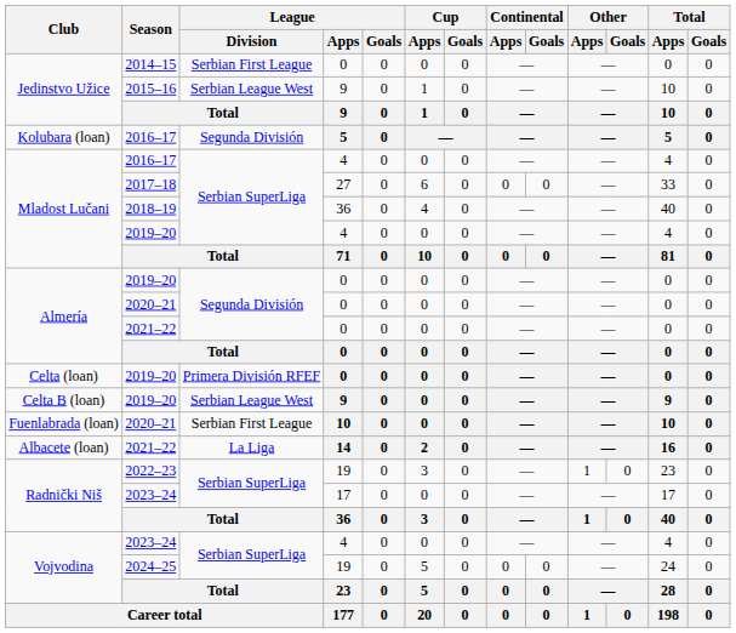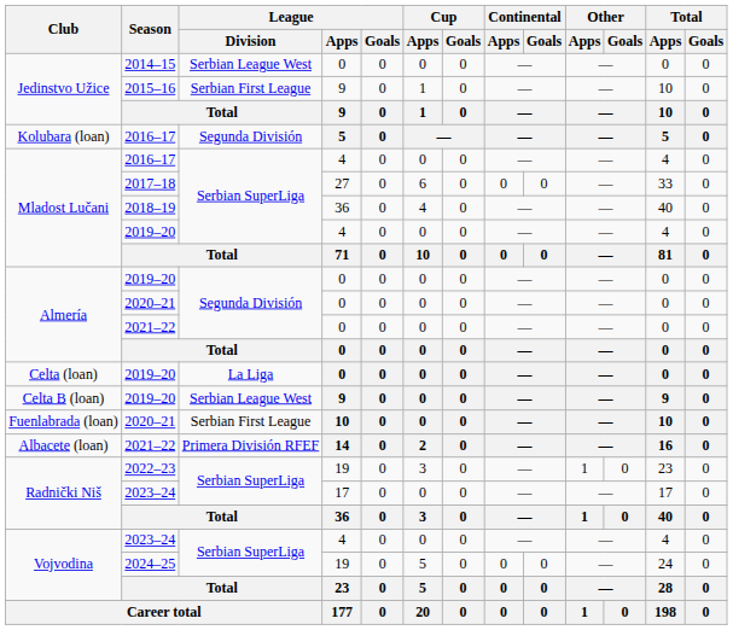 <table class="wikitable" style="text-align:center;font-size:90%">
 <tr>
 <th rowspan="2">Club</th>
 <th rowspan="2">Season</th>
 <th colspan="3">League</th>
 <th colspan="2">Cup</th>
 <th colspan="2">Continental</th>
 <th colspan="2">Other</th>
 <th colspan="2">Total</th>
 </tr>
 <tr>
 <th>Division</th>
 <th>Apps</th>
 <th>Goals</th>
 <th>Apps</th>
 <th>Goals</th>
 <th>Apps</th>
 <th>Goals</th>
 <th>Apps</th>
 <th>Goals</th>
 <th>Apps</th>
 <th>Goals</th>
 </tr>
 <tr>
 <td rowspan="3"><a href='#'>Jedinstvo Užice</a></td>
 <td><a href='#'>2014–15</a></td>
-<td><a href='#'>Serbian First League</a></td>
+<td><a href='#'>Serbian League West</a></td>
 <td>0</td>
 <td>0</td>
 <td>0</td>
 <td>0</td>
 <td colspan="2">—</td>
 <td colspan="2">—</td>
 <td>0</td>
 <td>0</td>
 </tr>
 <tr>
 <td><a href='#'>2015–16</a></td>
-<td><a href='#'>Serbian League West</a></td>
+<td><a href='#'>Serbian First League</a></td>
 <td>9</td>
 <td>0</td>
 <td>1</td>
 <td>0</td>
 <td colspan="2">—</td>
 <td colspan="2">—</td>
 <td>10</td>
 <td>0</td>
 </tr>
 <tr>
 <th colspan="2">Total</th>
 <th>9</th>
 <th>0</th>
 <th>1</th>
 <th>0</th>
 <th colspan="2">—</th>
 <th colspan="2">—</th>
 <th>10</th>
 <th>0</th>
 </tr>
 <tr>
 <td><a href='#'>Kolubara</a> (loan)</td>
 <td><a href='#'>2016–17</a></td>
 <td><a href='#'>Segunda División</a></td>
 <th>5</th>
 <th>0</th>
 <th colspan="2">—</th>
 <th colspan="2">—</th>
 <th colspan="2">—</th>
 <th>5</th>
 <th>0</th>
 </tr>
 <tr>
 <td rowspan="5"><a href='#'>Mladost Lučani</a></td>
 <td><a href='#'>2016–17</a></td>
 <td rowspan=4><a href='#'>Serbian SuperLiga</a></td>
 <td>4</td>
 <td>0</td>
 <td>0</td>
 <td>0</td>
 <td colspan="2">—</td>
 <td colspan="2">—</td>
 <td>4</td>
 <td>0</td>
 </tr>
 <tr>
 <td><a href='#'>2017–18</a></td>
 <td>27</td>
 <td>0</td>
 <td>6</td>
 <td>0</td>
 <td>0</td>
 <td>0</td>
 <td colspan="2">—</td>
 <td>33</td>
 <td>0</td>
 </tr>
 <tr>
 <td><a href='#'>2018–19</a></td>
 <td>36</td>
 <td>0</td>
 <td>4</td>
 <td>0</td>
 <td colspan="2">—</td>
 <td colspan="2">—</td>
 <td>40</td>
 <td>0</td>
 </tr>
 <tr>
 <td><a href='#'>2019–20</a></td>
 <td>4</td>
 <td>0</td>
 <td>0</td>
 <td>0</td>
 <td colspan="2">—</td>
 <td colspan="2">—</td>
 <td>4</td>
 <td>0</td>
 </tr>
 <tr>
 <th colspan="2">Total</th>
 <th>71</th>
 <th>0</th>
 <th>10</th>
 <th>0</th>
 <th>0</th>
 <th>0</th>
 <th colspan="2">—</th>
 <th>81</th>
 <th>0</th>
 </tr>
 <tr>
 <td rowspan="4"><a href='#'>Almería</a></td>
 <td><a href='#'>2019–20</a></td>
 <td rowspan="3"><a href='#'>Segunda División</a></td>
 <td>0</td>
 <td>0</td>
 <td>0</td>
 <td>0</td>
 <td colspan="2">—</td>
 <td colspan="2">—</td>
 <td>0</td>
 <td>0</td>
 </tr>
 <tr>
 <td><a href='#'>2020–21</a></td>
 <td>0</td>
 <td>0</td>
 <td>0</td>
 <td>0</td>
 <td colspan="2">—</td>
 <td colspan="2">—</td>
 <td>0</td>
 <td>0</td>
 </tr>
 <tr>
 <td><a href='#'>2021–22</a></td>
 <td>0</td>
 <td>0</td>
 <td>0</td>
 <td>0</td>
 <td colspan="2">—</td>
 <td colspan="2">—</td>
 <td>0</td>
 <td>0</td>
 </tr>
 <tr>
 <th colspan="2">Total</th>
 <th>0</th>
 <th>0</th>
 <th>0</th>
 <th>0</th>
 <th colspan="2">—</th>
 <th colspan="2">—</th>
 <th>0</th>
 <th>0</th>
 </tr>
 <tr>
 <td><a href='#'>Celta</a> (loan)</td>
 <td><a href='#'>2019–20</a></td>
-<td><a href='#'>Primera División RFEF</a></td>
+<td><a href='#'>La Liga</a></td>
 <th>0</th>
 <th>0</th>
 <th>0</th>
 <th>0</th>
 <th colspan="2">—</th>
 <th colspan="2">—</th>
 <th>0</th>
 <th>0</th>
 </tr>
 <tr>
 <td><a href='#'>Celta B</a> (loan)</td>
 <td><a href='#'>2019–20</a></td>
 <td><a href='#'>Serbian League West</a></td>
 <th>9</th>
 <th>0</th>
 <th>0</th>
 <th>0</th>
 <th colspan="2">—</th>
 <th colspan="2">—</th>
 <th>9</th>
 <th>0</th>
 </tr>
 <tr>
 <td><a href='#'>Fuenlabrada</a> (loan)</td>
 <td><a href='#'>2020–21</a></td>
 <td>Serbian First League</td>
 <th>10</th>
 <th>0</th>
 <th>0</th>
 <th>0</th>
 <th colspan="2">—</th>
 <th colspan="2">—</th>
 <th>10</th>
 <th>0</th>
 </tr>
 <tr>
 <td><a href='#'>Albacete</a> (loan)</td>
 <td><a href='#'>2021–22</a></td>
-<td><a href='#'>La Liga</a></td>
+<td><a href='#'>Primera División RFEF</a></td>
 <th>14</th>
 <th>0</th>
 <th>2</th>
 <th>0</th>
 <th colspan="2">—</th>
 <th colspan="2">—</th>
 <th>16</th>
 <th>0</th>
 </tr>
 <tr>
 <td rowspan="3"><a href='#'>Radnički Niš</a></td>
 <td><a href='#'>2022–23</a></td>
 <td rowspan=2><a href='#'>Serbian SuperLiga</a></td>
 <td>19</td>
 <td>0</td>
 <td>3</td>
 <td>0</td>
 <td colspan="2">—</td>
 <td>1</td>
 <td>0</td>
 <td>23</td>
 <td>0</td>
 </tr>
 <tr>
 <td><a href='#'>2023–24</a></td>
 <td>17</td>
 <td>0</td>
 <td>0</td>
 <td>0</td>
 <td colspan="2">—</td>
 <td colspan="2">—</td>
 <td>17</td>
 <td>0</td>
 </tr>
 <tr>
 <th colspan="2">Total</th>
 <th>36</th>
 <th>0</th>
 <th>3</th>
 <th>0</th>
 <th colspan="2">—</th>
 <th>1</th>
 <th>0</th>
 <th>40</th>
 <th>0</th>
 </tr>
 <tr>
 <td rowspan="3"><a href='#'>Vojvodina</a></td>
 <td><a href='#'>2023–24</a></td>
 <td rowspan="2"><a href='#'>Serbian SuperLiga</a></td>
 <td>4</td>
 <td>0</td>
 <td>0</td>
 <td>0</td>
 <td colspan="2">—</td>
 <td colspan="2">—</td>
 <td>4</td>
 <td>0</td>
 </tr>
 <tr>
 <td><a href='#'>2024–25</a></td>
 <td>19</td>
 <td>0</td>
 <td>5</td>
 <td>0</td>
 <td>0</td>
 <td>0</td>
 <td colspan="2">—</td>
 <td>24</td>
 <td>0</td>
 </tr>
 <tr>
 <th colspan="2">Total</th>
 <th>23</th>
 <th>0</th>
 <th>5</th>
 <th>0</th>
 <th>0</th>
 <th>0</th>
 <th colspan="2">—</th>
 <th>28</th>
 <th>0</th>
 </tr>
 <tr>
 <th colspan="3">Career total</th>
 <th>177</th>
 <th>0</th>
 <th>20</th>
 <th>0</th>
 <th>0</th>
 <th>0</th>
 <th>1</th>
 <th>0</th>
 <th>198</th>
 <th>0</th>
 </tr>
 </table>
